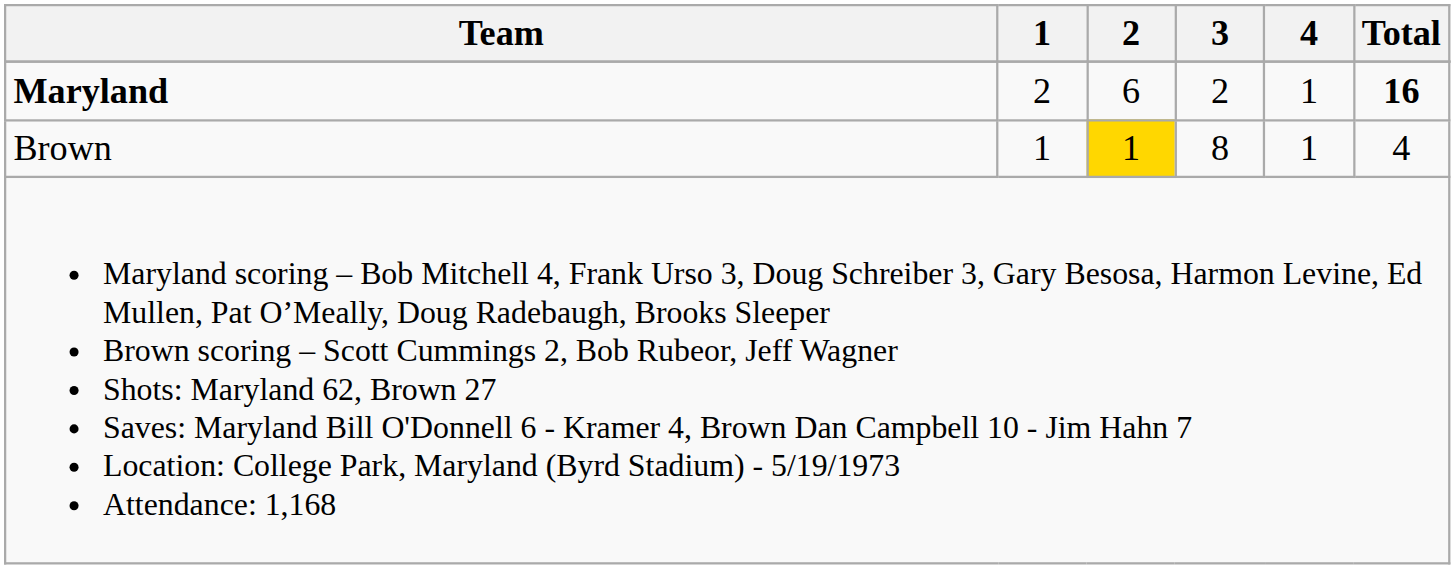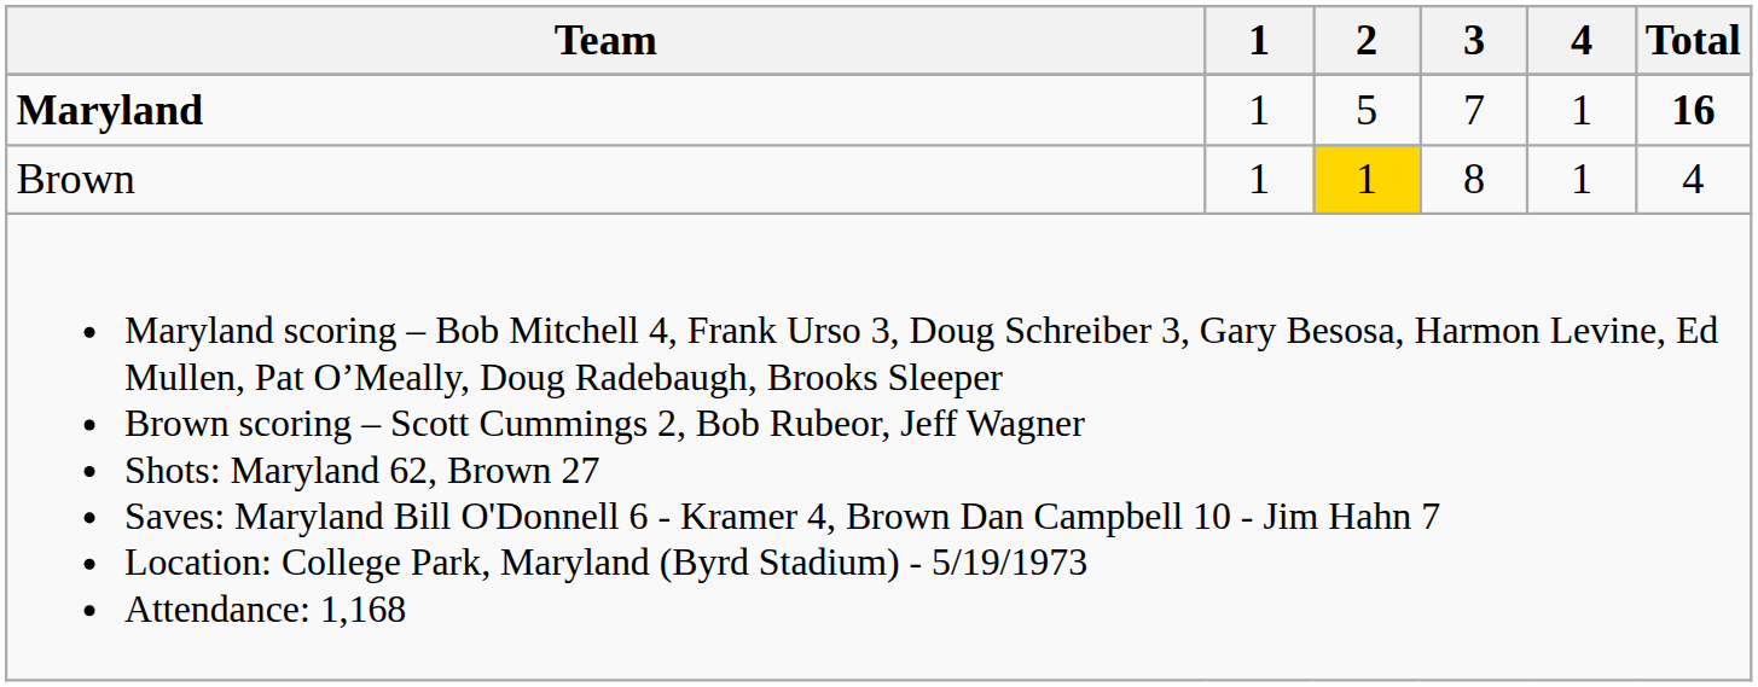 <table class="wikitable" style="text-align:center; max-width:40em">
 <tr>
 <th>Team</th>
 <th style="width:2em">1</th>
 <th style="width:2em">2</th>
 <th style="width:2em">3</th>
 <th style="width:2em">4</th>
 <th style="width:2em">Total</th>
 </tr>
 <tr>
 </tr>
 <tr>
 <td style="text-align:left"><strong>Maryland</strong></td>
-<td>2</td>
-<td>6</td>
-<td>2</td>
+<td>1</td>
+<td>5</td>
+<td>7</td>
 <td>1</td>
 <td><strong>16</strong></td>
 </tr>
 <tr>
 <td style="text-align:left">Brown</td>
 <td>1</td>
 <td style="background: gold;">1</td>
 <td>8</td>
 <td>1</td>
 <td>4</td>
 </tr>
 <tr>
 <td colspan=6 style="text-align:left; font-size:88%;"><br><ul><li>Maryland scoring – Bob Mitchell 4, Frank Urso 3, Doug Schreiber 3, Gary Besosa, Harmon Levine, Ed Mullen, Pat O’Meally, Doug Radebaugh, Brooks Sleeper</li><li>Brown scoring – Scott Cummings 2, Bob Rubeor, Jeff Wagner</li><li>Shots: Maryland 62, Brown 27</li><li>Saves: Maryland Bill O'Donnell 6 - Kramer 4, Brown Dan Campbell 10 - Jim Hahn 7</li><li>Location: College Park, Maryland (Byrd Stadium) - 5/19/1973</li><li>Attendance: 1,168</li></ul></td>
 </tr>
 </table>
